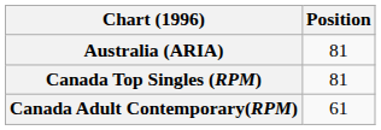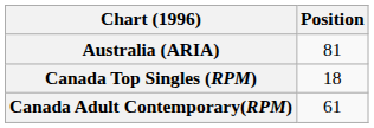 <table class="wikitable sortable plainrowheaders" style="text-align:center">
 <tr>
 <th scope="col">Chart (1996)</th>
 <th scope="col">Position</th>
 </tr>
 <tr>
 <th scope="row">Australia (ARIA)</th>
 <td>81</td>
 </tr>
 <tr>
 <th scope="row">Canada Top Singles (<em>RPM</em>)</th>
-<td>81</td>
+<td>18</td>
 </tr>
 <tr>
 <th scope="row">Canada Adult Contemporary(<em>RPM</em>)</th>
 <td>61</td>
 </tr>
 </table>
